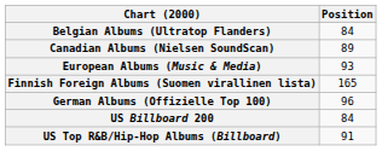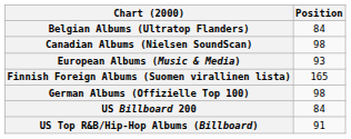 <table class="wikitable sortable plainrowheaders" style="text-align:center">
 <tr>
 <th scope="col">Chart (2000)</th>
 <th scope="col">Position</th>
 </tr>
 <tr>
 <th scope="row">Belgian Albums (Ultratop Flanders)</th>
 <td>84</td>
 </tr>
 <tr>
 <th scope="row">Canadian Albums (Nielsen SoundScan)</th>
-<td>89</td>
+<td>98</td>
 </tr>
 <tr>
 <th scope="row">European Albums (<em>Music & Media</em>)</th>
 <td>93</td>
 </tr>
 <tr>
 <th scope="row">Finnish Foreign Albums (Suomen virallinen lista)</th>
 <td>165</td>
 </tr>
 <tr>
 <th scope="row">German Albums (Offizielle Top 100)</th>
-<td>96</td>
+<td>98</td>
 </tr>
 <tr>
 <th scope="row">US <em>Billboard</em> 200</th>
 <td>84</td>
 </tr>
 <tr>
 <th scope="row">US Top R&B/Hip-Hop Albums (<em>Billboard</em>)</th>
 <td>91</td>
 </tr>
 </table>
